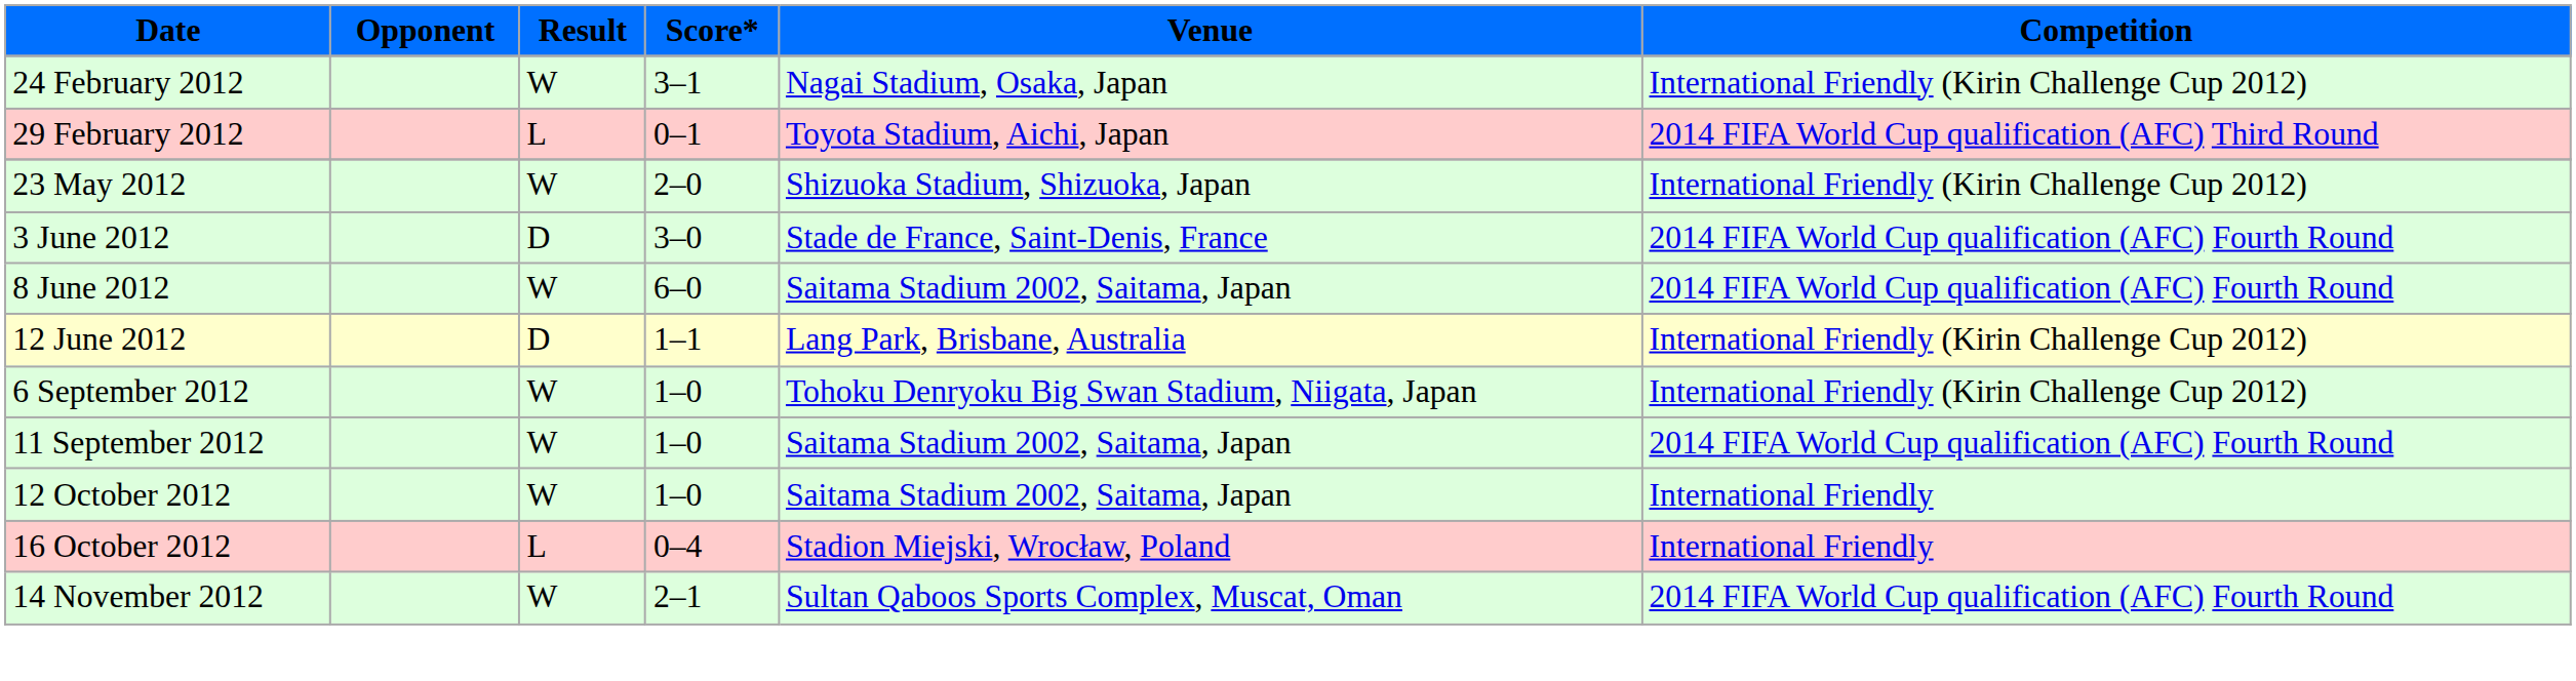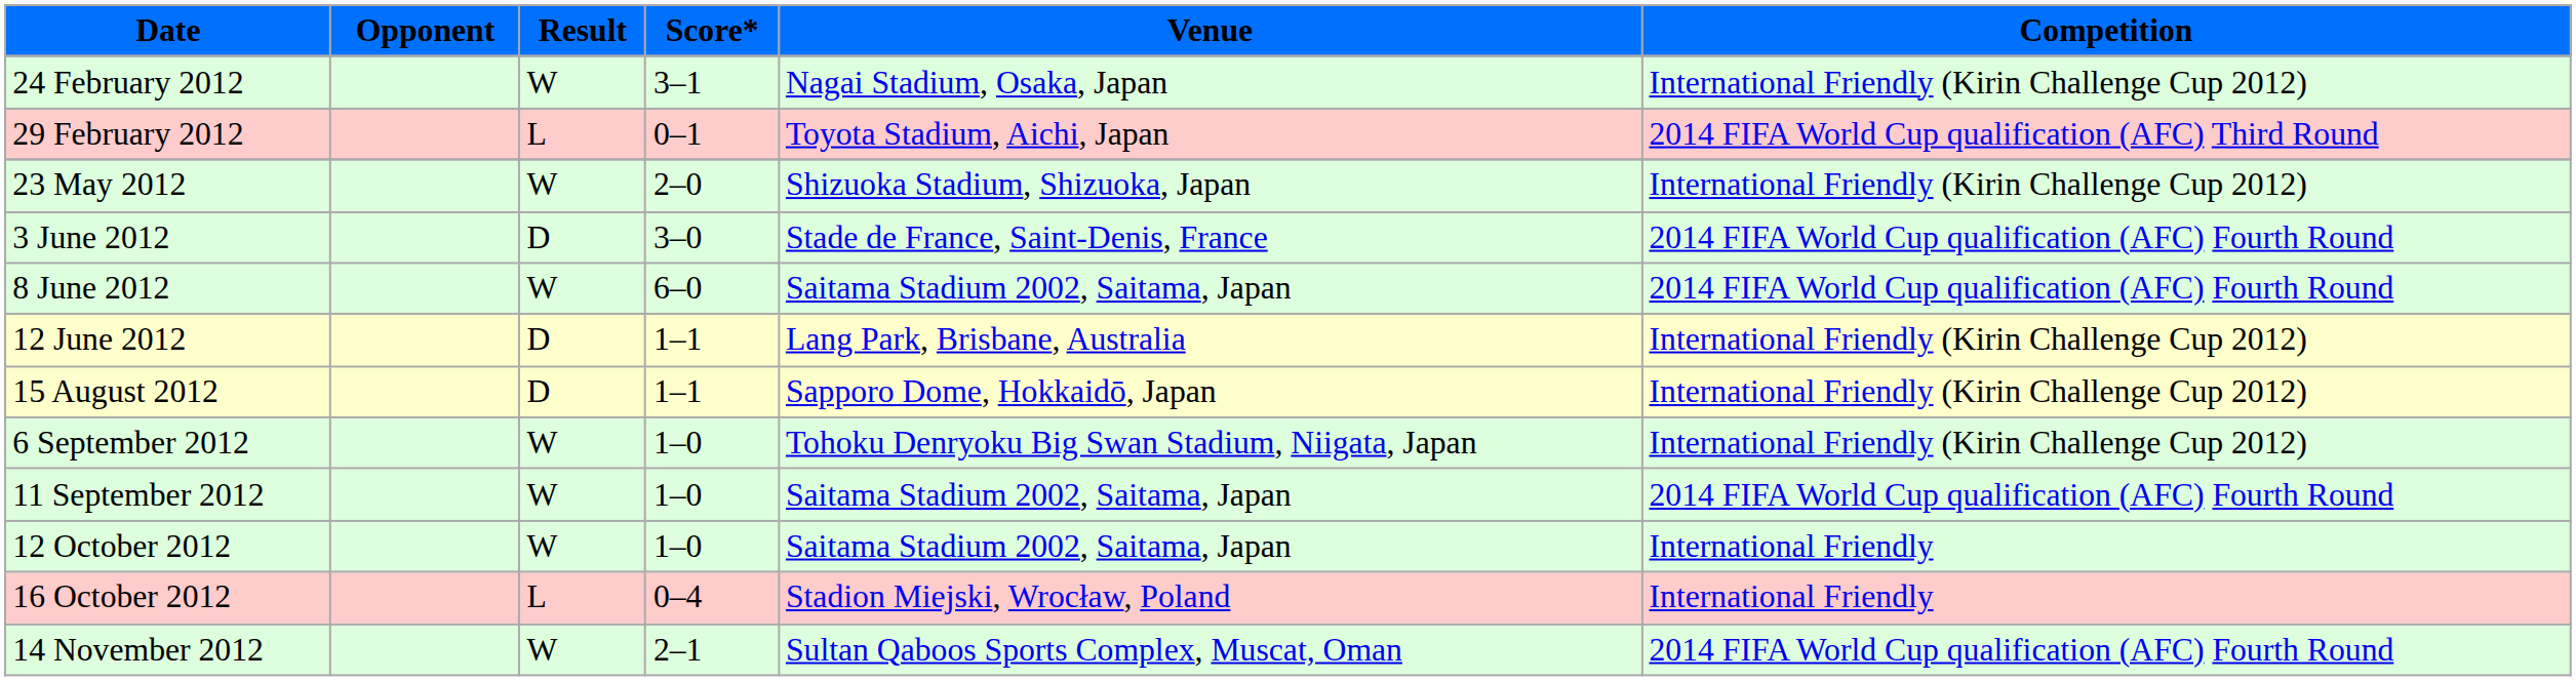 <table width=100% class="wikitable">
 <tr>
 <th style="background:#0070FF;"><span>Date</span></th>
 <th style="background:#0070FF;"><span>Opponent</span></th>
 <th style="background:#0070FF;"><span>Result</span></th>
 <th style="background:#0070FF;"><span>Score*</span></th>
 <th style="background:#0070FF;"><span>Venue</span></th>
 <th style="background:#0070FF;"><span>Competition</span></th>
 </tr>
 <tr>
 </tr>
 <tr style="background:#dfd;">
 <td>24 February 2012</td>
 <td></td>
 <td>W</td>
 <td>3–1</td>
 <td> <a href='#'>Nagai Stadium</a>, <a href='#'>Osaka</a>, Japan</td>
 <td><a href='#'>International Friendly</a> (Kirin Challenge Cup 2012)</td>
 </tr>
 <tr style="background:#fcc;">
 <td>29 February 2012</td>
 <td></td>
 <td>L</td>
 <td>0–1</td>
 <td> <a href='#'>Toyota Stadium</a>, <a href='#'>Aichi</a>, Japan</td>
 <td><a href='#'>2014 FIFA World Cup qualification (AFC)</a> <a href='#'>Third Round</a></td>
 </tr>
 <tr>
 </tr>
 <tr style="background:#dfd;">
 <td>23 May 2012</td>
 <td></td>
 <td>W</td>
 <td>2–0</td>
 <td> <a href='#'>Shizuoka Stadium</a>, <a href='#'>Shizuoka</a>, Japan</td>
 <td><a href='#'>International Friendly</a> (Kirin Challenge Cup 2012)</td>
 </tr>
 <tr style="background:#dfd;">
 <td>3 June 2012</td>
 <td></td>
 <td>D</td>
 <td>3–0</td>
 <td> <a href='#'>Stade de France</a>, <a href='#'>Saint-Denis</a>, <a href='#'>France</a></td>
 <td><a href='#'>2014 FIFA World Cup qualification (AFC)</a> <a href='#'>Fourth Round</a></td>
 </tr>
 <tr style="background:#dfd;">
 <td>8 June 2012</td>
 <td></td>
 <td>W</td>
 <td>6–0</td>
 <td> <a href='#'>Saitama Stadium 2002</a>, <a href='#'>Saitama</a>, Japan</td>
 <td><a href='#'>2014 FIFA World Cup qualification (AFC)</a> <a href='#'>Fourth Round</a></td>
 </tr>
 <tr bgcolor=#FFFFCC>
 <td>12 June 2012</td>
 <td></td>
 <td>D</td>
 <td>1–1</td>
 <td> <a href='#'>Lang Park</a>, <a href='#'>Brisbane</a>, <a href='#'>Australia</a></td>
 <td><a href='#'>International Friendly</a> (Kirin Challenge Cup 2012)</td>
 </tr>
+<tr bgcolor=#FFFFCC>
+<td>15 August 2012</td>
+<td></td>
+<td>D</td>
+<td>1–1</td>
+<td> <a href='#'>Sapporo Dome</a>, <a href='#'>Hokkaidō</a>, Japan</td>
+<td><a href='#'>International Friendly</a> (Kirin Challenge Cup 2012)</td>
+</tr>
 <tr style="background:#dfd;">
 <td>6 September 2012</td>
 <td></td>
 <td>W</td>
 <td>1–0</td>
 <td> <a href='#'>Tohoku Denryoku Big Swan Stadium</a>, <a href='#'>Niigata</a>, Japan</td>
 <td><a href='#'>International Friendly</a> (Kirin Challenge Cup 2012)</td>
 </tr>
 <tr style="background:#dfd;">
 <td>11 September 2012</td>
 <td></td>
 <td>W</td>
 <td>1–0</td>
 <td> <a href='#'>Saitama Stadium 2002</a>, <a href='#'>Saitama</a>, Japan</td>
 <td><a href='#'>2014 FIFA World Cup qualification (AFC)</a> <a href='#'>Fourth Round</a></td>
 </tr>
 <tr style="background:#dfd;">
 <td>12 October 2012</td>
 <td></td>
 <td>W</td>
 <td>1–0</td>
 <td> <a href='#'>Saitama Stadium 2002</a>, <a href='#'>Saitama</a>, Japan</td>
 <td><a href='#'>International Friendly</a></td>
 </tr>
 <tr style="background:#fcc;">
 <td>16 October 2012</td>
 <td></td>
 <td>L</td>
 <td>0–4</td>
 <td> <a href='#'>Stadion Miejski</a>, <a href='#'>Wrocław</a>, <a href='#'>Poland</a></td>
 <td><a href='#'>International Friendly</a></td>
 </tr>
 <tr style="background:#dfd;">
 <td>14 November 2012</td>
 <td></td>
 <td>W</td>
 <td>2–1</td>
 <td> <a href='#'>Sultan Qaboos Sports Complex</a>, <a href='#'>Muscat, Oman</a></td>
 <td><a href='#'>2014 FIFA World Cup qualification (AFC)</a> <a href='#'>Fourth Round</a></td>
 </tr>
 </table>
